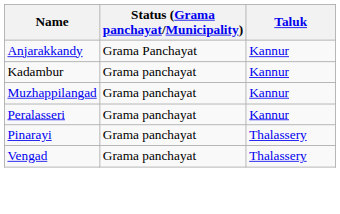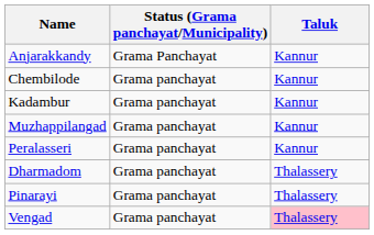 <table class="wikitable sortable static-row-numbers static-row-header-hash">
 <tr>
 <th width="100px">Name</th>
 <th width="130px">Status (<a href='#'>Grama panchayat</a>/<a href='#'>Municipality</a>)</th>
 <th width="100px"><a href='#'>Taluk</a></th>
 </tr>
 <tr>
 <td><a href='#'>Anjarakkandy</a></td>
 <td>Grama Panchayat</td>
+<td><a href='#'>Kannur</a></td>
+</tr>
+<tr>
+<td>Chembilode</td>
+<td>Grama panchayat</td>
 <td><a href='#'>Kannur</a></td>
 </tr>
 <tr>
 <td>Kadambur</td>
 <td>Grama panchayat</td>
 <td><a href='#'>Kannur</a></td>
 </tr>
 <tr>
 <td><a href='#'>Muzhappilangad</a></td>
 <td>Grama panchayat</td>
 <td><a href='#'>Kannur</a></td>
 </tr>
 <tr>
 <td><a href='#'>Peralasseri</a></td>
 <td>Grama panchayat</td>
 <td><a href='#'>Kannur</a></td>
 </tr>
 <tr>
+<td><a href='#'>Dharmadom</a></td>
+<td>Grama panchayat</td>
+<td><a href='#'>Thalassery</a></td>
+</tr>
+<tr>
 <td><a href='#'>Pinarayi</a></td>
 <td>Grama panchayat</td>
 <td><a href='#'>Thalassery</a></td>
 </tr>
 <tr>
 <td><a href='#'>Vengad</a></td>
 <td>Grama panchayat</td>
-<td><a href='#'>Thalassery</a></td>
+<td style="background: pink;"><a href='#'>Thalassery</a></td>
 </tr>
 </table>
